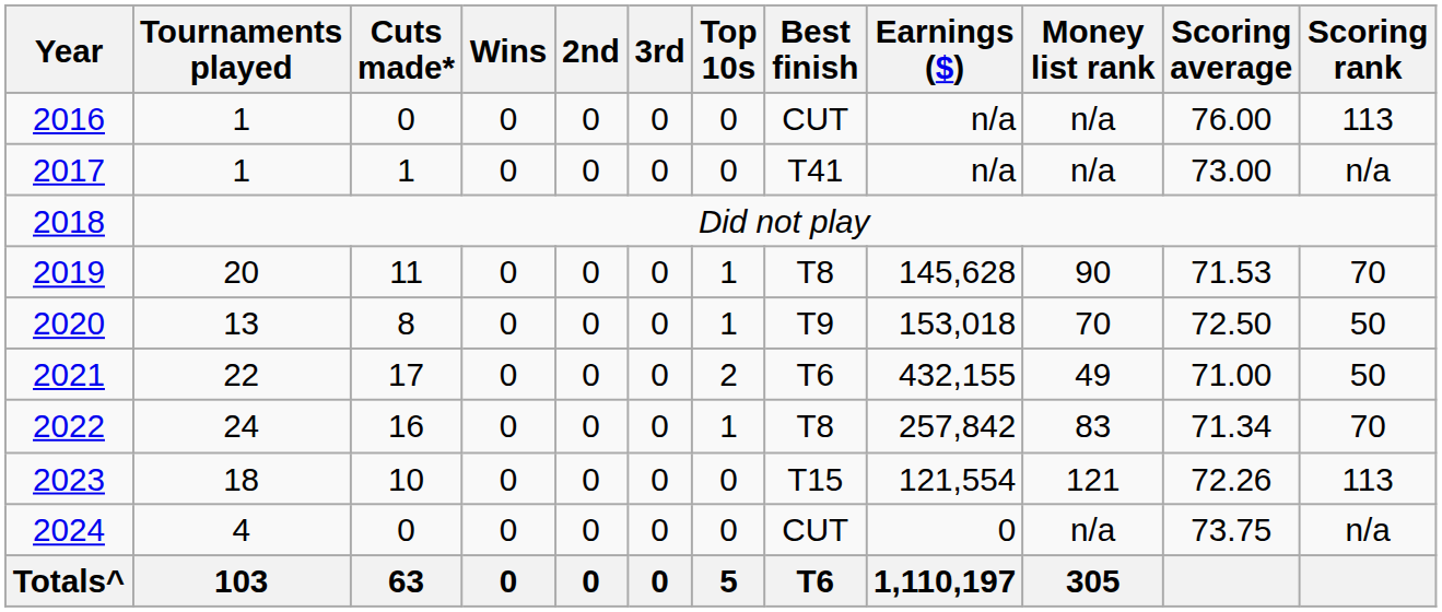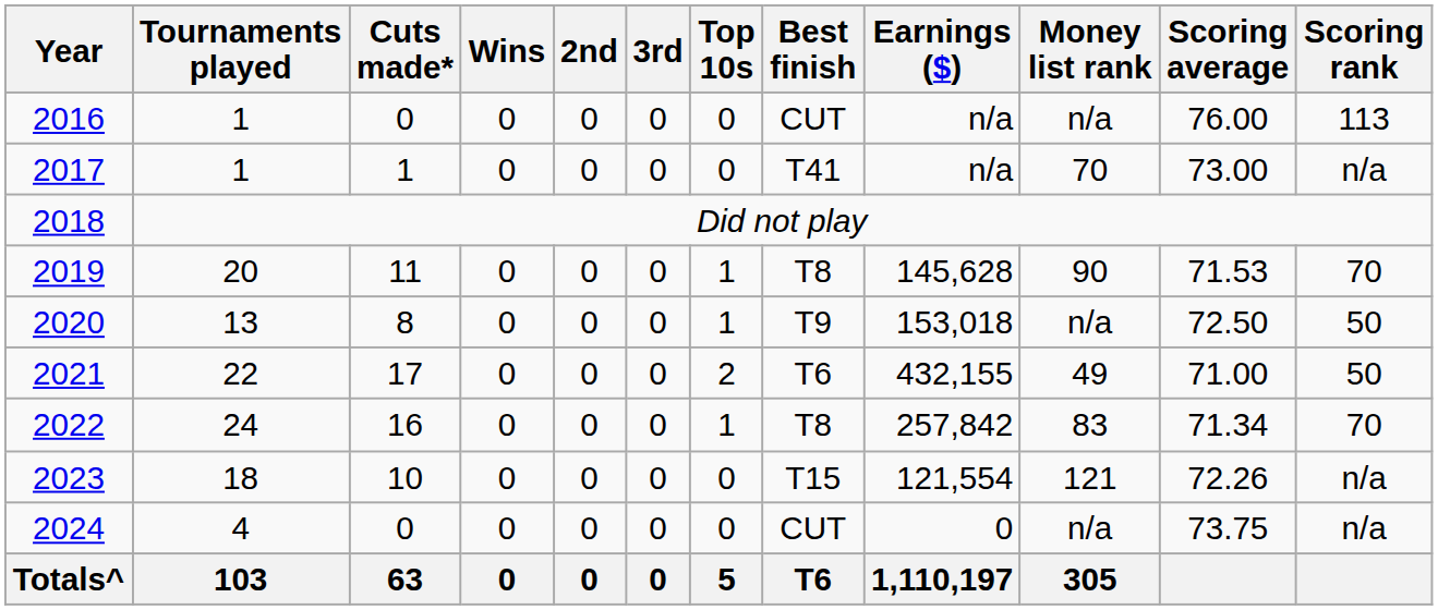 <table class="wikitable" style="text-align:center; font-size: 95%;">
 <tr>
 <th>Year</th>
 <th>Tournaments <br>played</th>
 <th>Cuts <br>made*</th>
 <th>Wins</th>
 <th>2nd</th>
 <th>3rd</th>
 <th>Top <br>10s</th>
 <th>Best <br>finish</th>
 <th>Earnings<br>(<a href='#'>$</a>)</th>
 <th>Money<br>list rank</th>
 <th>Scoring <br> average</th>
 <th>Scoring<br>rank</th>
 </tr>
 <tr>
 <td><a href='#'>2016</a></td>
 <td>1</td>
 <td>0</td>
 <td>0</td>
 <td>0</td>
 <td>0</td>
 <td>0</td>
 <td>CUT</td>
 <td align=right>n/a</td>
 <td>n/a</td>
 <td>76.00</td>
 <td>113</td>
 </tr>
 <tr>
 <td><a href='#'>2017</a></td>
 <td>1</td>
 <td>1</td>
 <td>0</td>
 <td>0</td>
 <td>0</td>
 <td>0</td>
 <td>T41</td>
 <td align=right>n/a</td>
-<td>n/a</td>
+<td>70</td>
 <td>73.00</td>
 <td>n/a</td>
 </tr>
 <tr>
 <td><a href='#'>2018</a></td>
 <td colspan=11 align=center><em>Did not play</em></td>
 </tr>
 <tr>
 <td><a href='#'>2019</a></td>
 <td>20</td>
 <td>11</td>
 <td>0</td>
 <td>0</td>
 <td>0</td>
 <td>1</td>
 <td>T8</td>
 <td align=right>145,628</td>
 <td>90</td>
 <td>71.53</td>
 <td>70</td>
 </tr>
 <tr>
 <td><a href='#'>2020</a></td>
 <td>13</td>
 <td>8</td>
 <td>0</td>
 <td>0</td>
 <td>0</td>
 <td>1</td>
 <td>T9</td>
 <td align=right>153,018</td>
-<td>70</td>
+<td>n/a</td>
 <td>72.50</td>
 <td>50</td>
 </tr>
 <tr>
 <td><a href='#'>2021</a></td>
 <td>22</td>
 <td>17</td>
 <td>0</td>
 <td>0</td>
 <td>0</td>
 <td>2</td>
 <td>T6</td>
 <td align=right>432,155</td>
 <td>49</td>
 <td>71.00</td>
 <td>50</td>
 </tr>
 <tr>
 <td><a href='#'>2022</a></td>
 <td>24</td>
 <td>16</td>
 <td>0</td>
 <td>0</td>
 <td>0</td>
 <td>1</td>
 <td>T8</td>
 <td align=right>257,842</td>
 <td>83</td>
 <td>71.34</td>
 <td>70</td>
 </tr>
 <tr>
 <td><a href='#'>2023</a></td>
 <td>18</td>
 <td>10</td>
 <td>0</td>
 <td>0</td>
 <td>0</td>
 <td>0</td>
 <td>T15</td>
 <td align=right>121,554</td>
 <td>121</td>
 <td>72.26</td>
-<td>113</td>
+<td>n/a</td>
 </tr>
 <tr>
 <td><a href='#'>2024</a></td>
 <td>4</td>
 <td>0</td>
 <td>0</td>
 <td>0</td>
 <td>0</td>
 <td>0</td>
 <td>CUT</td>
 <td align=right>0</td>
 <td>n/a</td>
 <td>73.75</td>
 <td>n/a</td>
 </tr>
 <tr>
 <th>Totals^</th>
 <th>103 </th>
 <th>63 </th>
 <th>0 </th>
 <th>0 </th>
 <th>0 </th>
 <th>5 </th>
 <th>T6 </th>
 <th align=right>1,110,197 </th>
 <th>305 </th>
 <th></th>
 <th></th>
 </tr>
 </table>
